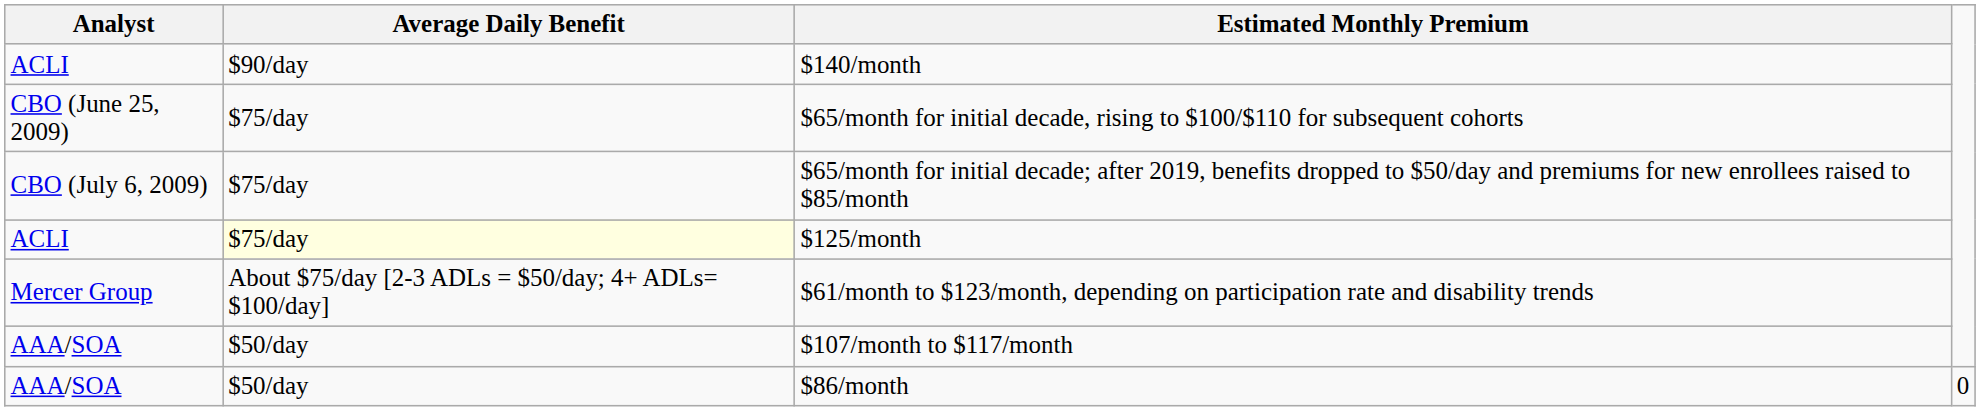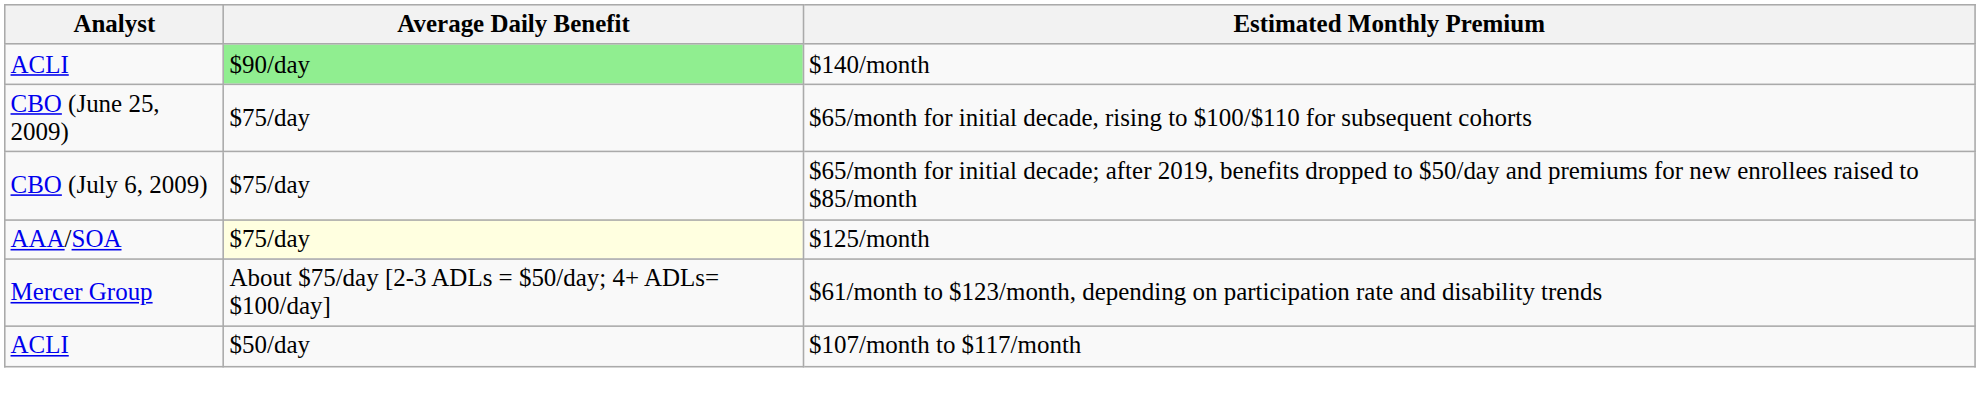 <table class="wikitable" style="margin: 1em auto 1em auto">
 <tr>
 <th>Analyst</th>
 <th>Average Daily Benefit</th>
 <th>Estimated Monthly Premium</th>
 </tr>
 <tr>
 <td><a href='#'>ACLI</a></td>
-<td>$90/day</td>
+<td style="background: lightgreen;">$90/day</td>
 <td>$140/month</td>
 </tr>
 <tr>
 <td><a href='#'>CBO</a> (June 25, 2009)</td>
 <td>$75/day</td>
 <td>$65/month for initial decade, rising to $100/$110 for subsequent cohorts</td>
 </tr>
 <tr>
 <td><a href='#'>CBO</a> (July 6, 2009)</td>
 <td>$75/day</td>
 <td>$65/month for initial decade; after 2019, benefits dropped to $50/day and premiums for new enrollees raised to $85/month</td>
 </tr>
 <tr>
-<td><a href='#'>ACLI</a></td>
+<td><a href='#'>AAA</a>/<a href='#'>SOA</a></td>
 <td style="background: lightyellow;">$75/day</td>
 <td>$125/month</td>
 </tr>
 <tr>
 <td><a href='#'>Mercer Group</a></td>
 <td>About $75/day [2-3 ADLs = $50/day; 4+ ADLs= $100/day]</td>
 <td>$61/month to $123/month, depending on participation rate and disability trends</td>
 </tr>
 <tr>
-<td><a href='#'>AAA</a>/<a href='#'>SOA</a></td>
+<td><a href='#'>ACLI</a></td>
 <td>$50/day</td>
 <td>$107/month to $117/month</td>
 </tr>
-<tr>
-<td><a href='#'>AAA</a>/<a href='#'>SOA</a></td>
-<td>$50/day</td>
-<td>$86/month</td>
-<td>0</td>
-</tr>
 </table>
